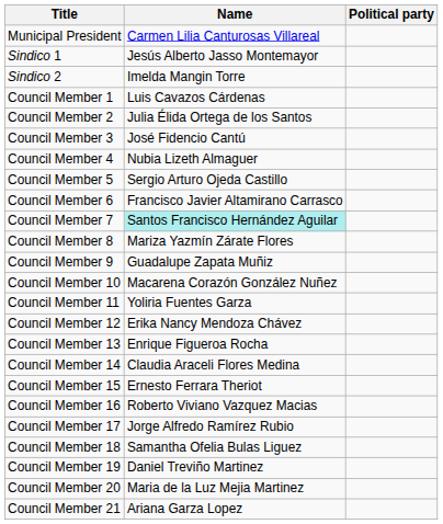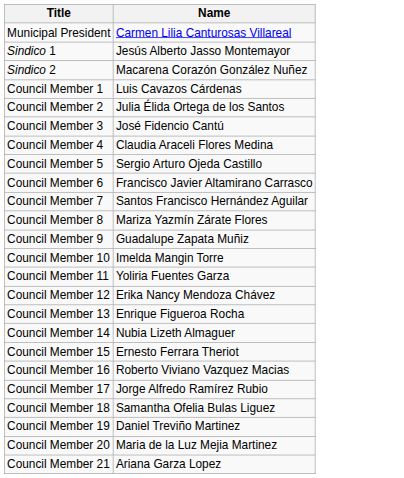 <table class="wikitable">
 <tr>
 <th>Title</th>
 <th>Name</th>
-<th>Political party</th>
 </tr>
 <tr>
 <td>Municipal President</td>
 <td><a href='#'>Carmen Lilia Canturosas Villareal</a></td>
-<td></td>
 </tr>
 <tr>
 <td><em>Sindico</em> 1</td>
 <td>Jesús Alberto Jasso Montemayor</td>
-<td></td>
 </tr>
 <tr>
 <td><em>Sindico</em> 2</td>
-<td>Imelda Mangin Torre</td>
-<td></td>
+<td>Macarena Corazón González Nuñez</td>
 </tr>
 <tr>
 <td>Council Member 1</td>
 <td>Luis Cavazos Cárdenas</td>
-<td></td>
 </tr>
 <tr>
 <td>Council Member 2</td>
 <td>Julia Élida Ortega de los Santos</td>
-<td></td>
 </tr>
 <tr>
 <td>Council Member 3</td>
 <td>José Fidencio Cantú</td>
-<td></td>
 </tr>
 <tr>
 <td>Council Member 4</td>
-<td>Nubia Lizeth Almaguer</td>
-<td></td>
+<td>Claudia Araceli Flores Medina</td>
 </tr>
 <tr>
 <td>Council Member 5</td>
 <td>Sergio Arturo Ojeda Castillo</td>
-<td></td>
 </tr>
 <tr>
 <td>Council Member 6</td>
 <td>Francisco Javier Altamirano Carrasco</td>
-<td></td>
 </tr>
 <tr>
 <td>Council Member 7</td>
-<td style="background: paleturquoise;">Santos Francisco Hernández Aguilar</td>
-<td></td>
+<td>Santos Francisco Hernández Aguilar</td>
 </tr>
 <tr>
 <td>Council Member 8</td>
 <td>Mariza Yazmín Zárate Flores</td>
-<td></td>
 </tr>
 <tr>
 <td>Council Member 9</td>
 <td>Guadalupe Zapata Muñiz</td>
-<td></td>
 </tr>
 <tr>
 <td>Council Member 10</td>
-<td>Macarena Corazón González Nuñez</td>
-<td></td>
+<td>Imelda Mangin Torre</td>
 </tr>
 <tr>
 <td>Council Member 11</td>
 <td>Yoliria Fuentes Garza</td>
-<td></td>
 </tr>
 <tr>
 <td>Council Member 12</td>
 <td>Erika Nancy Mendoza Chávez</td>
-<td></td>
 </tr>
 <tr>
 <td>Council Member 13</td>
 <td>Enrique Figueroa Rocha</td>
-<td></td>
 </tr>
 <tr>
 <td>Council Member 14</td>
-<td>Claudia Araceli Flores Medina</td>
-<td></td>
+<td>Nubia Lizeth Almaguer</td>
 </tr>
 <tr>
 <td>Council Member 15</td>
 <td>Ernesto Ferrara Theriot</td>
-<td></td>
 </tr>
 <tr>
 <td>Council Member 16</td>
 <td>Roberto Viviano Vazquez Macias</td>
-<td></td>
 </tr>
 <tr>
 <td>Council Member 17</td>
 <td>Jorge Alfredo Ramírez Rubio</td>
-<td></td>
 </tr>
 <tr>
 <td>Council Member 18</td>
 <td>Samantha Ofelia Bulas Liguez</td>
-<td></td>
 </tr>
 <tr>
 <td>Council Member 19</td>
 <td>Daniel Treviño Martinez</td>
-<td></td>
 </tr>
 <tr>
 <td>Council Member 20</td>
 <td>Maria de la Luz Mejia Martinez</td>
-<td></td>
 </tr>
 <tr>
 <td>Council Member 21</td>
 <td>Ariana Garza Lopez</td>
-<td></td>
 </tr>
 </table>
